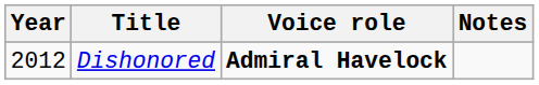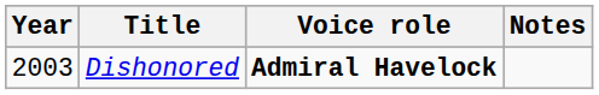 <table class="wikitable sortable">
 <tr>
 <th>Year</th>
 <th>Title</th>
 <th>Voice role</th>
 <th>Notes</th>
 </tr>
 <tr>
-<td>2012</td>
+<td>2003</td>
 <td><em><a href='#'>Dishonored</a></em></td>
 <td><strong>Admiral Havelock</strong></td>
 <td></td>
 </tr>
 </table>
